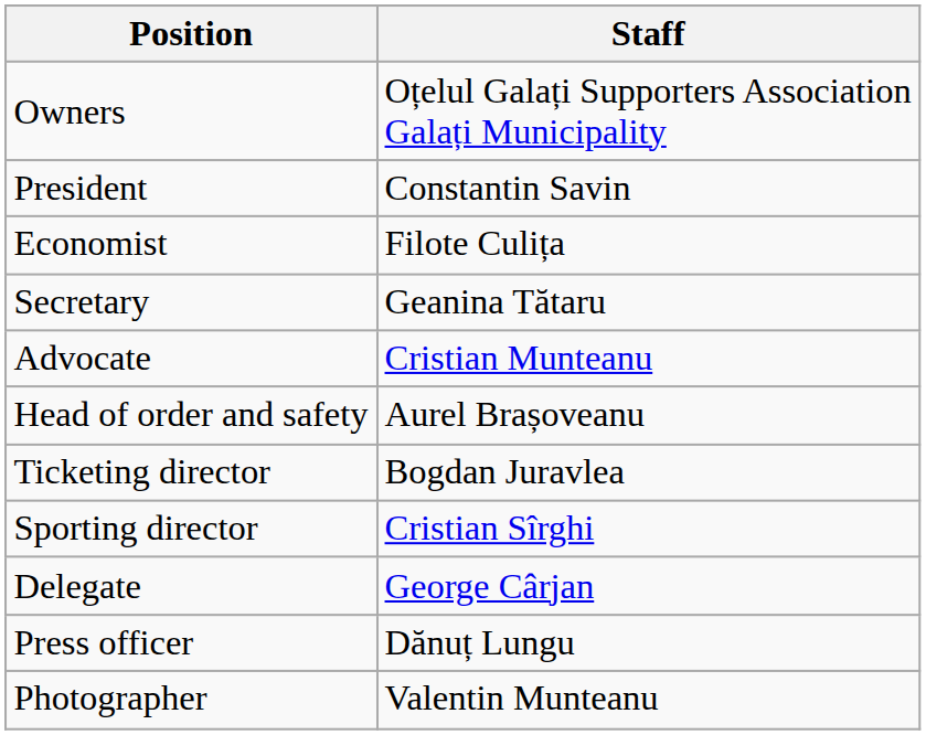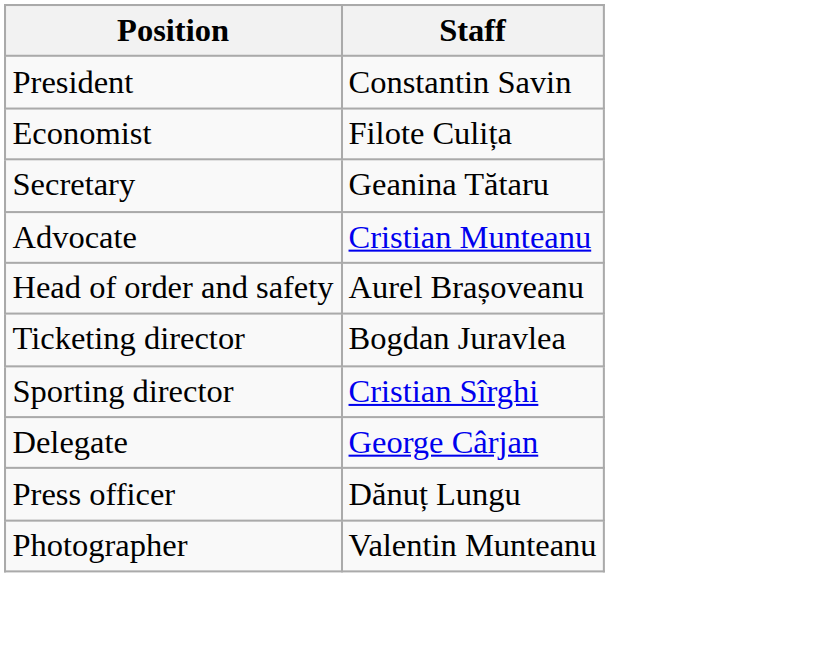 <table class=wikitable>
 <tr>
 <th>Position</th>
 <th>Staff</th>
-</tr>
-<tr>
-<td>Owners</td>
-<td>Oțelul Galați Supporters Association <br> <a href='#'>Galați Municipality</a></td>
 </tr>
 <tr>
 <td>President</td>
 <td> Constantin Savin</td>
 </tr>
 <tr>
 <td>Economist</td>
 <td> Filote Culița</td>
 </tr>
 <tr>
 <td>Secretary</td>
 <td> Geanina Tătaru</td>
 </tr>
 <tr>
 <td>Advocate</td>
 <td> <a href='#'>Cristian Munteanu</a></td>
 </tr>
 <tr>
 <td>Head of order and safety</td>
 <td> Aurel Brașoveanu</td>
 </tr>
 <tr>
 <td>Ticketing director</td>
 <td> Bogdan Juravlea</td>
 </tr>
 <tr>
 <td>Sporting director</td>
 <td> <a href='#'>Cristian Sîrghi</a></td>
 </tr>
 <tr>
 <td>Delegate</td>
 <td> <a href='#'>George Cârjan</a></td>
 </tr>
 <tr>
 <td>Press officer</td>
 <td> Dănuț Lungu</td>
 </tr>
 <tr>
 <td>Photographer</td>
 <td> Valentin Munteanu</td>
 </tr>
 </table>
